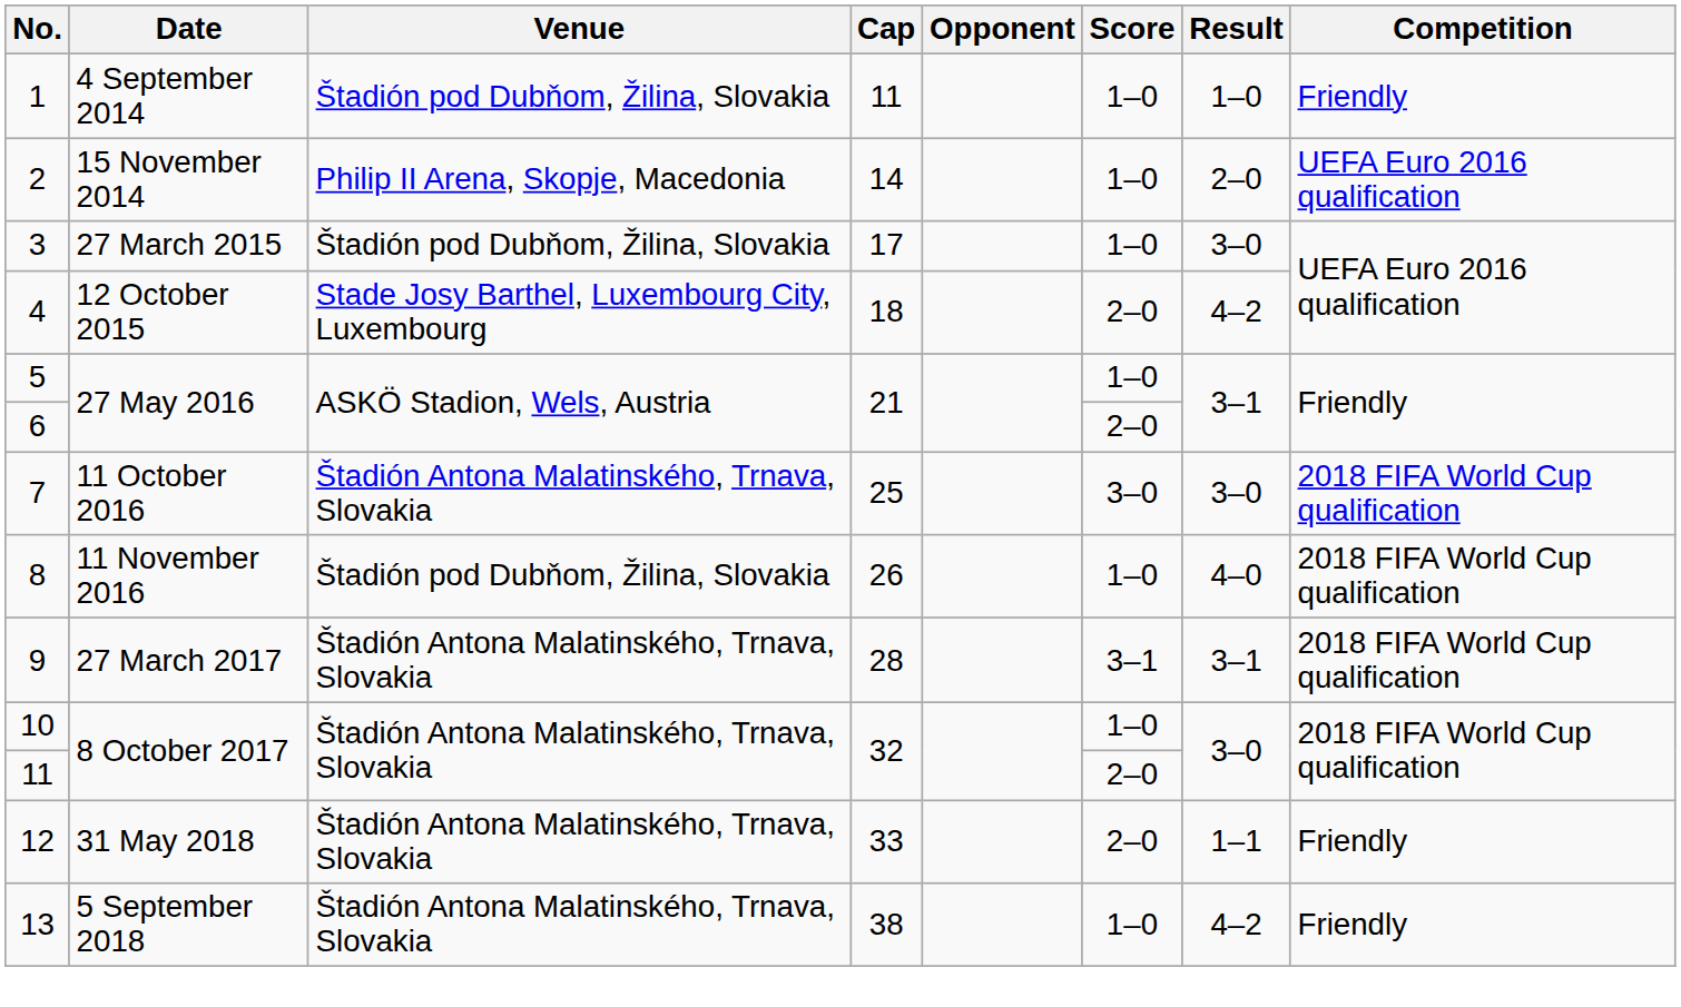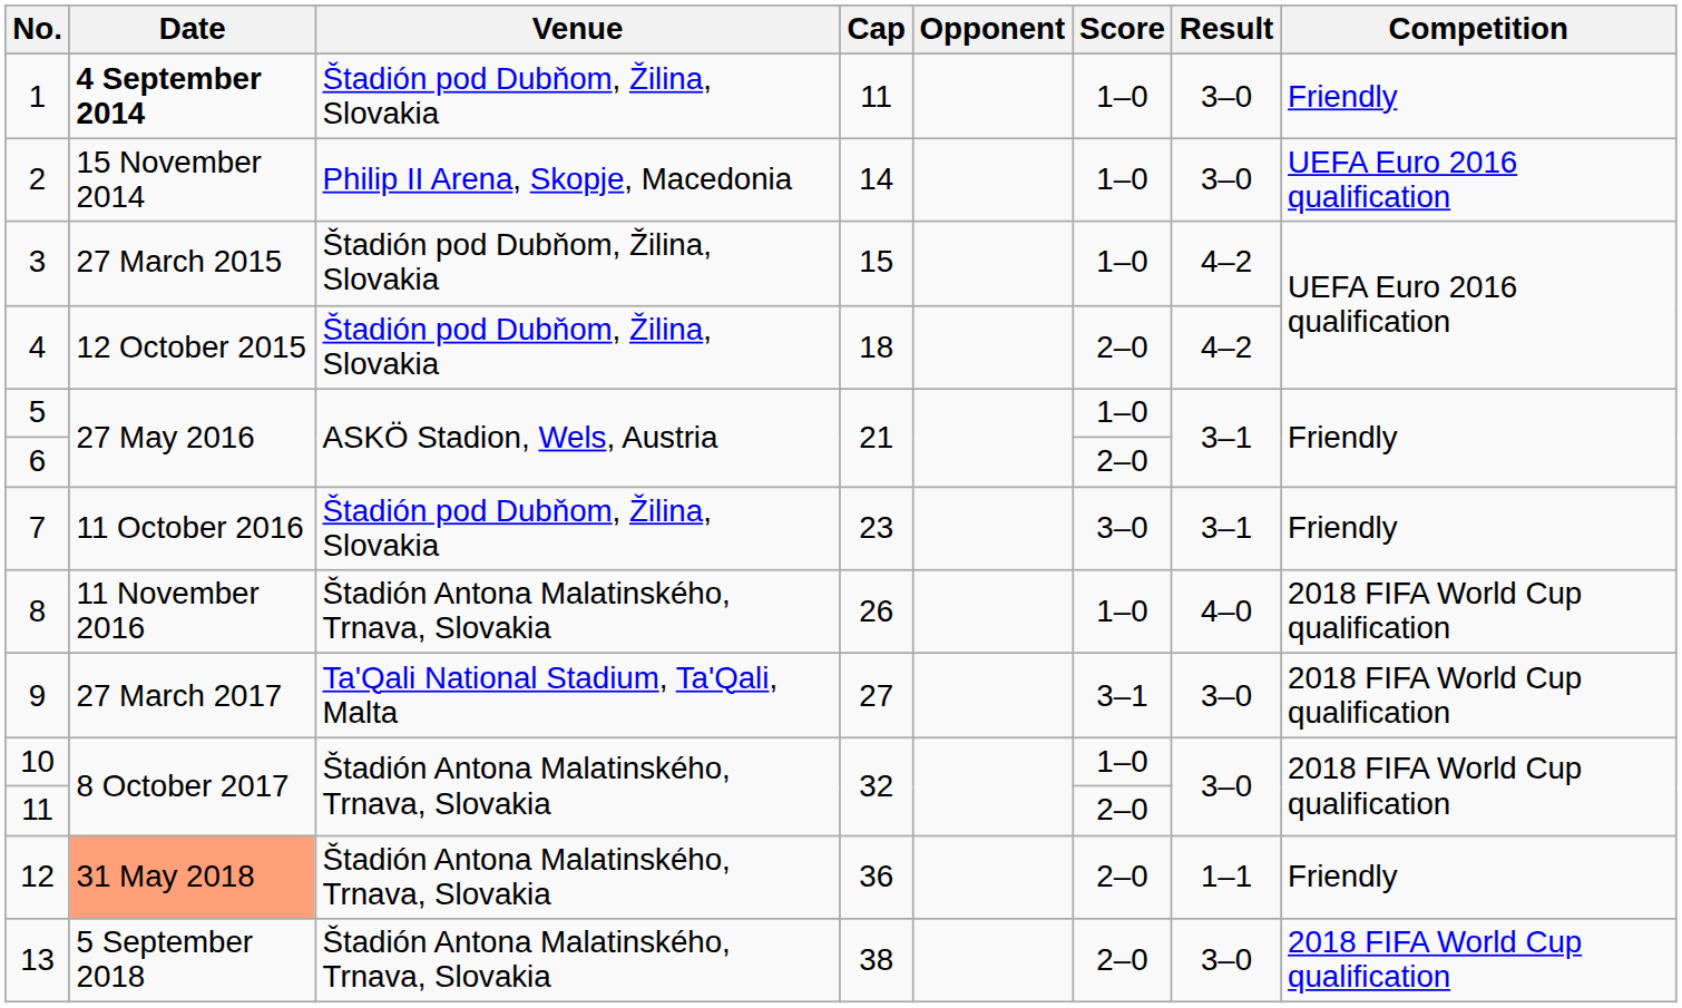 <table class="wikitable sortable">
 <tr>
 <th scope="col">No.</th>
 <th scope="col" data-sort-type="date">Date</th>
 <th scope="col">Venue</th>
 <th scope="col">Cap</th>
 <th scope="col">Opponent</th>
 <th scope="col">Score</th>
 <th scope="col">Result</th>
 <th scope="col">Competition</th>
 </tr>
 <tr>
 <td align="center">1</td>
-<td>4 September 2014</td>
+<td><strong>4 September 2014</strong></td>
 <td><a href='#'>Štadión pod Dubňom</a>, <a href='#'>Žilina</a>, Slovakia</td>
 <td align="center">11</td>
 <td></td>
 <td align="center">1–0</td>
-<td align="center">1–0</td>
+<td align="center">3–0</td>
 <td><a href='#'>Friendly</a></td>
 </tr>
 <tr>
 <td align="center">2</td>
 <td>15 November 2014</td>
 <td><a href='#'>Philip II Arena</a>, <a href='#'>Skopje</a>, Macedonia</td>
 <td align="center">14</td>
 <td></td>
 <td align="center">1–0</td>
-<td align="center">2–0</td>
+<td align="center">3–0</td>
 <td><a href='#'>UEFA Euro 2016 qualification</a></td>
 </tr>
 <tr>
 <td align="center">3</td>
 <td>27 March 2015</td>
 <td>Štadión pod Dubňom, Žilina, Slovakia</td>
-<td align="center">17</td>
+<td align="center">15</td>
 <td></td>
 <td align="center">1–0</td>
-<td align="center">3–0</td>
+<td align="center">4–2</td>
 <td rowspan="2">UEFA Euro 2016 qualification</td>
 </tr>
 <tr>
 <td align="center">4</td>
 <td>12 October 2015</td>
-<td><a href='#'>Stade Josy Barthel</a>, <a href='#'>Luxembourg City</a>, Luxembourg</td>
+<td><a href='#'>Štadión pod Dubňom</a>, <a href='#'>Žilina</a>, Slovakia</td>
 <td align="center">18</td>
 <td></td>
 <td align="center">2–0</td>
 <td align="center">4–2</td>
 </tr>
 <tr>
 <td align="center">5</td>
 <td rowspan="2">27 May 2016</td>
 <td rowspan="2">ASKÖ Stadion, <a href='#'>Wels</a>, Austria</td>
 <td rowspan="2" align="center">21</td>
 <td rowspan="2"></td>
 <td align="center">1–0</td>
 <td rowspan="2" align="center">3–1</td>
 <td rowspan="2">Friendly</td>
 </tr>
 <tr>
 <td align="center">6</td>
 <td align="center">2–0</td>
 </tr>
 <tr>
 <td align="center">7</td>
 <td>11 October 2016</td>
-<td><a href='#'>Štadión Antona Malatinského</a>, <a href='#'>Trnava</a>, Slovakia</td>
-<td align="center">25</td>
+<td><a href='#'>Štadión pod Dubňom</a>, <a href='#'>Žilina</a>, Slovakia</td>
+<td align="center">23</td>
 <td></td>
 <td align="center">3–0</td>
-<td align="center">3–0</td>
-<td><a href='#'>2018 FIFA World Cup qualification</a></td>
+<td align="center">3–1</td>
+<td>Friendly</td>
 </tr>
 <tr>
 <td align="center">8</td>
 <td>11 November 2016</td>
-<td>Štadión pod Dubňom, Žilina, Slovakia</td>
+<td>Štadión Antona Malatinského, Trnava, Slovakia</td>
 <td align="center">26</td>
 <td></td>
 <td align="center">1–0</td>
 <td align="center">4–0</td>
 <td>2018 FIFA World Cup qualification</td>
 </tr>
 <tr>
 <td align="center">9</td>
 <td>27 March 2017</td>
-<td>Štadión Antona Malatinského, Trnava, Slovakia</td>
-<td align="center">28</td>
+<td><a href='#'>Ta'Qali National Stadium</a>, <a href='#'>Ta'Qali</a>, Malta</td>
+<td align="center">27</td>
 <td></td>
 <td align="center">3–1</td>
-<td align="center">3–1</td>
+<td align="center">3–0</td>
 <td>2018 FIFA World Cup qualification</td>
 </tr>
 <tr>
 <td align="center">10</td>
 <td rowspan="2">8 October 2017</td>
 <td rowspan="2">Štadión Antona Malatinského, Trnava, Slovakia</td>
 <td rowspan="2" align="center">32</td>
 <td rowspan="2"></td>
 <td align="center">1–0</td>
 <td rowspan="2" align="center">3–0</td>
 <td rowspan="2">2018 FIFA World Cup qualification</td>
 </tr>
 <tr>
 <td align="center">11</td>
 <td align="center">2–0</td>
 </tr>
 <tr>
 <td align="center">12</td>
-<td>31 May 2018</td>
+<td style="background: lightsalmon;">31 May 2018</td>
 <td>Štadión Antona Malatinského, Trnava, Slovakia</td>
-<td align="center">33</td>
+<td align="center">36</td>
 <td></td>
 <td align="center">2–0</td>
 <td align="center">1–1</td>
 <td>Friendly</td>
 </tr>
 <tr>
 <td align="center">13</td>
 <td>5 September 2018</td>
 <td>Štadión Antona Malatinského, Trnava, Slovakia</td>
 <td align="center">38</td>
 <td></td>
-<td align="center">1–0</td>
-<td align="center">4–2</td>
-<td>Friendly</td>
+<td align="center">2–0</td>
+<td align="center">3–0</td>
+<td><a href='#'>2018 FIFA World Cup qualification</a></td>
 </tr>
 </table>
